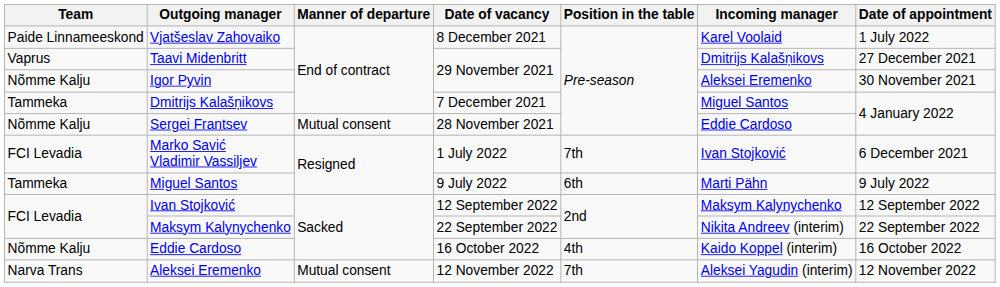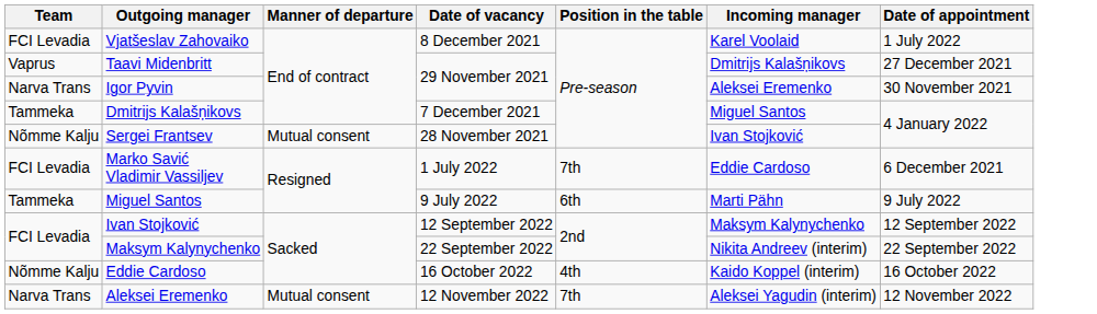 <table class="wikitable">
 <tr>
 <th>Team</th>
 <th>Outgoing manager</th>
 <th>Manner of departure</th>
 <th>Date of vacancy</th>
 <th>Position in the table</th>
 <th>Incoming manager</th>
 <th>Date of appointment</th>
 </tr>
 <tr>
-<td>Paide Linnameeskond</td>
+<td>FCI Levadia</td>
 <td> <a href='#'>Vjatšeslav Zahovaiko</a></td>
 <td rowspan=4>End of contract</td>
 <td>8 December 2021</td>
 <td rowspan=5><em>Pre-season</em></td>
 <td> <a href='#'>Karel Voolaid</a></td>
 <td>1 July 2022</td>
 </tr>
 <tr>
 <td>Vaprus</td>
 <td> <a href='#'>Taavi Midenbritt</a></td>
 <td rowspan=2>29 November 2021</td>
 <td> <a href='#'>Dmitrijs Kalašņikovs</a></td>
 <td>27 December 2021</td>
 </tr>
 <tr>
-<td>Nõmme Kalju</td>
+<td>Narva Trans</td>
 <td> <a href='#'>Igor Pyvin</a></td>
 <td> <a href='#'>Aleksei Eremenko</a></td>
 <td>30 November 2021</td>
 </tr>
 <tr>
 <td>Tammeka</td>
 <td> <a href='#'>Dmitrijs Kalašņikovs</a></td>
 <td>7 December 2021</td>
 <td> <a href='#'>Miguel Santos</a></td>
 <td rowspan=2>4 January 2022</td>
 </tr>
 <tr>
 <td>Nõmme Kalju</td>
 <td> <a href='#'>Sergei Frantsev</a></td>
 <td>Mutual consent</td>
 <td>28 November 2021</td>
-<td> <a href='#'>Eddie Cardoso</a></td>
+<td> <a href='#'>Ivan Stojković</a></td>
 </tr>
 <tr>
 <td>FCI Levadia</td>
 <td> <a href='#'>Marko Savić</a><br> <a href='#'>Vladimir Vassiljev</a></td>
 <td rowspan=2>Resigned</td>
 <td>1 July 2022</td>
 <td>7th</td>
-<td> <a href='#'>Ivan Stojković</a></td>
+<td> <a href='#'>Eddie Cardoso</a></td>
 <td>6 December 2021</td>
 </tr>
 <tr>
 <td>Tammeka</td>
 <td> <a href='#'>Miguel Santos</a></td>
 <td>9 July 2022</td>
 <td>6th</td>
 <td> <a href='#'>Marti Pähn</a></td>
 <td>9 July 2022</td>
 </tr>
 <tr>
 <td rowspan=2>FCI Levadia</td>
 <td> <a href='#'>Ivan Stojković</a></td>
 <td rowspan=3>Sacked</td>
 <td>12 September 2022</td>
 <td rowspan=2>2nd</td>
 <td> <a href='#'>Maksym Kalynychenko</a></td>
 <td>12 September 2022</td>
 </tr>
 <tr>
 <td> <a href='#'>Maksym Kalynychenko</a></td>
 <td>22 September 2022</td>
 <td> <a href='#'>Nikita Andreev</a> (interim)</td>
 <td>22 September 2022</td>
 </tr>
 <tr>
 <td>Nõmme Kalju</td>
 <td> <a href='#'>Eddie Cardoso</a></td>
 <td>16 October 2022</td>
 <td>4th</td>
 <td> <a href='#'>Kaido Koppel</a> (interim)</td>
 <td>16 October 2022</td>
 </tr>
 <tr>
 <td>Narva Trans</td>
 <td> <a href='#'>Aleksei Eremenko</a></td>
 <td>Mutual consent</td>
 <td>12 November 2022</td>
 <td>7th</td>
 <td> <a href='#'>Aleksei Yagudin</a> (interim)</td>
 <td>12 November 2022</td>
 </tr>
 </table>
